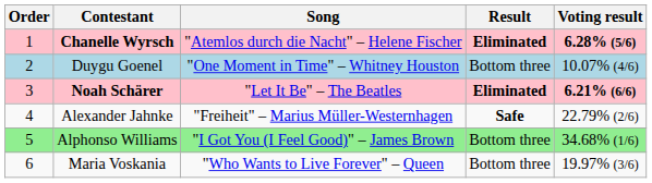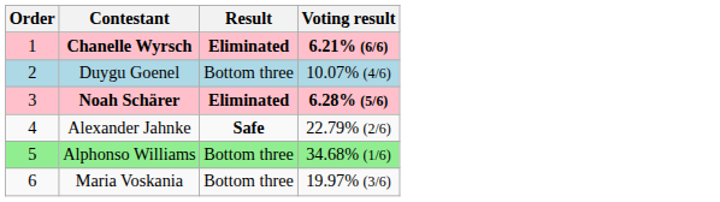 <table class="wikitable" style="text-align:center;">
 <tr>
 <th>Order</th>
 <th>Contestant</th>
-<th>Song</th>
 <th>Result</th>
 <th>Voting result</th>
 </tr>
 <tr bgcolor="pink">
 <td>1</td>
 <td><strong>Chanelle Wyrsch</strong></td>
-<td>"<a href='#'>Atemlos durch die Nacht</a>" – <a href='#'>Helene Fischer</a></td>
 <td><strong>Eliminated</strong></td>
-<td><strong>6.28% <small>(5/6)</small></strong></td>
+<td><strong>6.21% <small>(6/6)</small></strong></td>
 </tr>
 <tr bgcolor="lightblue">
 <td>2</td>
 <td>Duygu Goenel</td>
-<td>"<a href='#'>One Moment in Time</a>" – <a href='#'>Whitney Houston</a></td>
 <td>Bottom three</td>
 <td>10.07% <small>(4/6)</small></td>
 </tr>
 <tr bgcolor="pink">
 <td>3</td>
 <td><strong>Noah Schärer</strong></td>
-<td>"<a href='#'>Let It Be</a>" – <a href='#'>The Beatles</a></td>
 <td><strong>Eliminated</strong></td>
-<td><strong>6.21% <small>(6/6)</small></strong></td>
+<td><strong>6.28% <small>(5/6)</small></strong></td>
 </tr>
 <tr>
 <td>4</td>
 <td>Alexander Jahnke</td>
-<td>"Freiheit" – <a href='#'>Marius Müller-Westernhagen</a></td>
 <td><strong>Safe</strong></td>
 <td>22.79% <small>(2/6)</small></td>
 </tr>
 <tr bgcolor="lightgreen">
 <td>5</td>
 <td>Alphonso Williams</td>
-<td>"<a href='#'>I Got You (I Feel Good)</a>" – <a href='#'>James Brown</a></td>
 <td>Bottom three</td>
 <td>34.68% <small>(1/6)</small></td>
 </tr>
 <tr>
 <td>6</td>
 <td>Maria Voskania</td>
-<td>"<a href='#'>Who Wants to Live Forever</a>" – <a href='#'>Queen</a></td>
 <td>Bottom three</td>
 <td>19.97% <small>(3/6)</small></td>
 </tr>
 </table>
